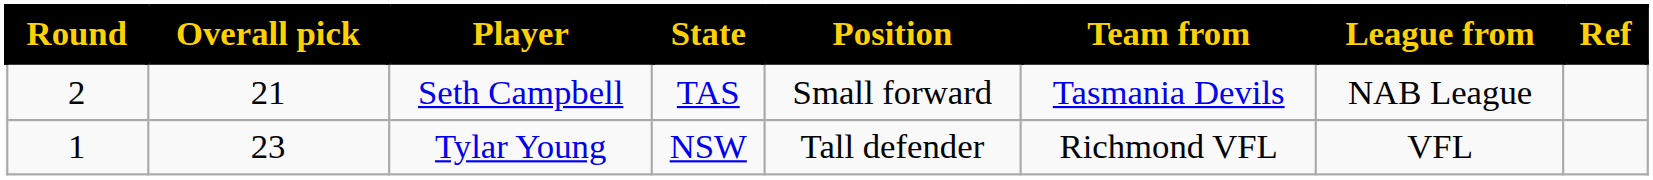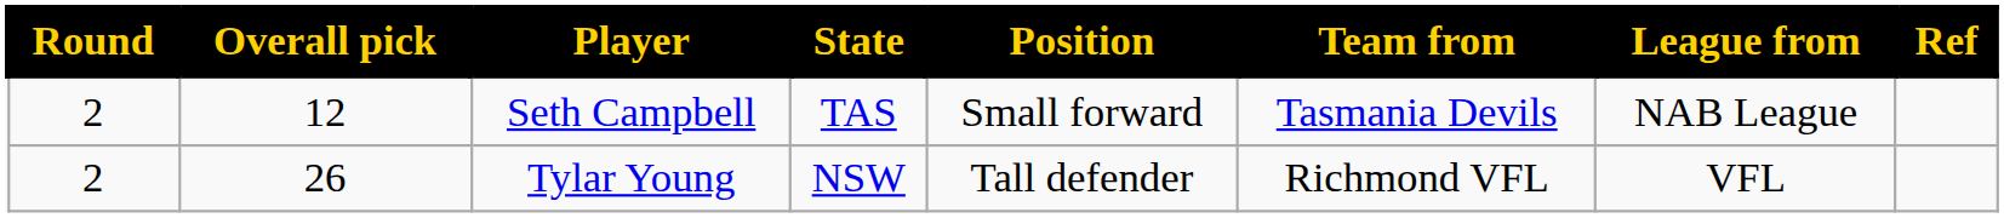 <table class="wikitable" style="text-align:center; font-size:100%; width:60%;">
 <tr>
 <th style="background:black; color:#FED102; border: solid black 2px;">Round</th>
 <th style="background:black; color:#FED102; border: solid black 2px;">Overall pick</th>
 <th style="background:black; color:#FED102; border: solid black 2px;">Player</th>
 <th style="background:black; color:#FED102; border: solid black 2px;">State</th>
 <th style="background:black; color:#FED102; border: solid black 2px;">Position</th>
 <th style="background:black; color:#FED102; border: solid black 2px;">Team from</th>
 <th style="background:black; color:#FED102; border: solid black 2px;">League from</th>
 <th style="background:black; color:#FED102; border: solid black 2px;">Ref</th>
 </tr>
 <tr>
 <td>2</td>
-<td>21</td>
+<td>12</td>
 <td><a href='#'>Seth Campbell</a></td>
 <td><a href='#'>TAS</a></td>
 <td>Small forward</td>
 <td><a href='#'>Tasmania Devils</a></td>
 <td>NAB League</td>
 <td></td>
 </tr>
 <tr>
-<td>1</td>
-<td>23</td>
+<td>2</td>
+<td>26</td>
 <td><a href='#'>Tylar Young</a></td>
 <td><a href='#'>NSW</a></td>
 <td>Tall defender</td>
 <td>Richmond VFL</td>
 <td>VFL</td>
 <td></td>
 </tr>
 </table>
